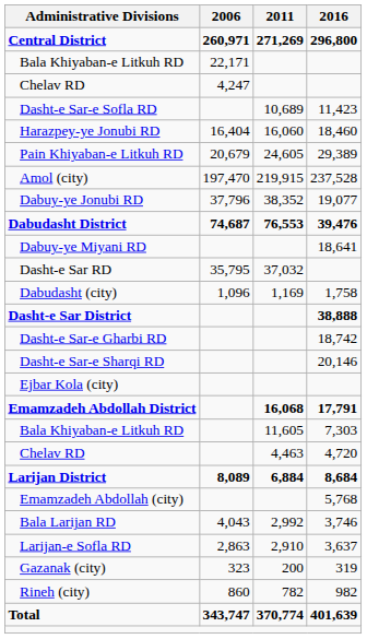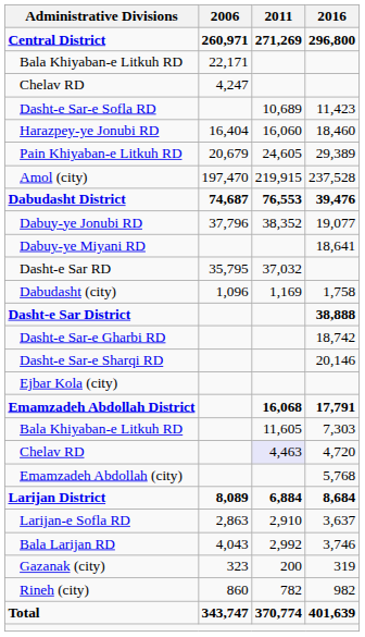 <table class="wikitable">
 <tr>
 <th>Administrative Divisions</th>
 <th>2006</th>
 <th>2011</th>
 <th>2016</th>
 </tr>
 <tr>
 <td><strong><a href='#'>Central District</a></strong></td>
 <td style="text-align: right;"><strong>260,971</strong></td>
 <td style="text-align: right;"><strong>271,269</strong></td>
 <td style="text-align: right;"><strong>296,800</strong></td>
 </tr>
 <tr>
 <td style="padding-left: 1em;">Bala Khiyaban-e Litkuh RD</td>
 <td style="text-align: right;">22,171</td>
 <td style="text-align: right;"></td>
 <td style="text-align: right;"></td>
 </tr>
 <tr>
 <td style="padding-left: 1em;">Chelav RD</td>
 <td style="text-align: right;">4,247</td>
 <td style="text-align: right;"></td>
 <td style="text-align: right;"></td>
 </tr>
 <tr>
 <td style="padding-left: 1em;"><a href='#'>Dasht-e Sar-e Sofla RD</a></td>
 <td style="text-align: right;"></td>
 <td style="text-align: right;">10,689</td>
 <td style="text-align: right;">11,423</td>
 </tr>
 <tr>
 <td style="padding-left: 1em;"><a href='#'>Harazpey-ye Jonubi RD</a></td>
 <td style="text-align: right;">16,404</td>
 <td style="text-align: right;">16,060</td>
 <td style="text-align: right;">18,460</td>
 </tr>
 <tr>
 <td style="padding-left: 1em;"><a href='#'>Pain Khiyaban-e Litkuh RD</a></td>
 <td style="text-align: right;">20,679</td>
 <td style="text-align: right;">24,605</td>
 <td style="text-align: right;">29,389</td>
 </tr>
 <tr>
 <td style="padding-left: 1em;"><a href='#'>Amol</a> (city)</td>
 <td style="text-align: right;">197,470</td>
 <td style="text-align: right;">219,915</td>
 <td style="text-align: right;">237,528</td>
 </tr>
 <tr>
+<td><strong><a href='#'>Dabudasht District</a></strong></td>
+<td style="text-align: right;"><strong>74,687</strong></td>
+<td style="text-align: right;"><strong>76,553</strong></td>
+<td style="text-align: right;"><strong>39,476</strong></td>
+</tr>
+<tr>
 <td style="padding-left: 1em;"><a href='#'>Dabuy-ye Jonubi RD</a></td>
 <td style="text-align: right;">37,796</td>
 <td style="text-align: right;">38,352</td>
 <td style="text-align: right;">19,077</td>
-</tr>
-<tr>
-<td><strong><a href='#'>Dabudasht District</a></strong></td>
-<td style="text-align: right;"><strong>74,687</strong></td>
-<td style="text-align: right;"><strong>76,553</strong></td>
-<td style="text-align: right;"><strong>39,476</strong></td>
 </tr>
 <tr>
 <td style="padding-left: 1em;"><a href='#'>Dabuy-ye Miyani RD</a></td>
 <td style="text-align: right;"></td>
 <td style="text-align: right;"></td>
 <td style="text-align: right;">18,641</td>
 </tr>
 <tr>
 <td style="padding-left: 1em;">Dasht-e Sar RD</td>
 <td style="text-align: right;">35,795</td>
 <td style="text-align: right;">37,032</td>
 <td style="text-align: right;"></td>
 </tr>
 <tr>
 <td style="padding-left: 1em;"><a href='#'>Dabudasht</a> (city)</td>
 <td style="text-align: right;">1,096</td>
 <td style="text-align: right;">1,169</td>
 <td style="text-align: right;">1,758</td>
 </tr>
 <tr>
 <td><strong><a href='#'>Dasht-e Sar District</a></strong></td>
 <td style="text-align: right;"></td>
 <td style="text-align: right;"></td>
 <td style="text-align: right;"><strong>38,888</strong></td>
 </tr>
 <tr>
 <td style="padding-left: 1em;"><a href='#'>Dasht-e Sar-e Gharbi RD</a></td>
 <td style="text-align: right;"></td>
 <td style="text-align: right;"></td>
 <td style="text-align: right;">18,742</td>
 </tr>
 <tr>
 <td style="padding-left: 1em;"><a href='#'>Dasht-e Sar-e Sharqi RD</a></td>
 <td style="text-align: right;"></td>
 <td style="text-align: right;"></td>
 <td style="text-align: right;">20,146</td>
 </tr>
 <tr>
 <td style="padding-left: 1em;"><a href='#'>Ejbar Kola</a> (city)</td>
 <td style="text-align: right;"></td>
 <td style="text-align: right;"></td>
 <td style="text-align: right;"></td>
 </tr>
 <tr>
 <td><strong><a href='#'>Emamzadeh Abdollah District</a></strong></td>
 <td style="text-align: right;"></td>
 <td style="text-align: right;"><strong>16,068</strong></td>
 <td style="text-align: right;"><strong>17,791</strong></td>
 </tr>
 <tr>
 <td style="padding-left: 1em;"><a href='#'>Bala Khiyaban-e Litkuh RD</a></td>
 <td style="text-align: right;"></td>
 <td style="text-align: right;">11,605</td>
 <td style="text-align: right;">7,303</td>
 </tr>
 <tr>
 <td style="padding-left: 1em;"><a href='#'>Chelav RD</a></td>
 <td style="text-align: right;"></td>
-<td style="text-align: right;">4,463</td>
+<td style="background: lavender; text-align: right;">4,463</td>
 <td style="text-align: right;">4,720</td>
+</tr>
+<tr>
+<td style="padding-left: 1em;"><a href='#'>Emamzadeh Abdollah</a> (city)</td>
+<td style="text-align: right;"></td>
+<td style="text-align: right;"></td>
+<td style="text-align: right;">5,768</td>
 </tr>
 <tr>
 <td><strong><a href='#'>Larijan District</a></strong></td>
 <td style="text-align: right;"><strong>8,089</strong></td>
 <td style="text-align: right;"><strong>6,884</strong></td>
 <td style="text-align: right;"><strong>8,684</strong></td>
 </tr>
 <tr>
-<td style="padding-left: 1em;"><a href='#'>Emamzadeh Abdollah</a> (city)</td>
-<td style="text-align: right;"></td>
-<td style="text-align: right;"></td>
-<td style="text-align: right;">5,768</td>
+<td style="padding-left: 1em;"><a href='#'>Larijan-e Sofla RD</a></td>
+<td style="text-align: right;">2,863</td>
+<td style="text-align: right;">2,910</td>
+<td style="text-align: right;">3,637</td>
 </tr>
 <tr>
 <td style="padding-left: 1em;"><a href='#'>Bala Larijan RD</a></td>
 <td style="text-align: right;">4,043</td>
 <td style="text-align: right;">2,992</td>
 <td style="text-align: right;">3,746</td>
-</tr>
-<tr>
-<td style="padding-left: 1em;"><a href='#'>Larijan-e Sofla RD</a></td>
-<td style="text-align: right;">2,863</td>
-<td style="text-align: right;">2,910</td>
-<td style="text-align: right;">3,637</td>
 </tr>
 <tr>
 <td style="padding-left: 1em;"><a href='#'>Gazanak</a> (city)</td>
 <td style="text-align: right;">323</td>
 <td style="text-align: right;">200</td>
 <td style="text-align: right;">319</td>
 </tr>
 <tr>
 <td style="padding-left: 1em;"><a href='#'>Rineh</a> (city)</td>
 <td style="text-align: right;">860</td>
 <td style="text-align: right;">782</td>
 <td style="text-align: right;">982</td>
 </tr>
 <tr>
 <td><strong>Total</strong></td>
 <td style="text-align: right;"><strong>343,747</strong></td>
 <td style="text-align: right;"><strong>370,774</strong></td>
 <td style="text-align: right;"><strong>401,639</strong></td>
 </tr>
 <tr>
 <td colspan=4></td>
 </tr>
 </table>
